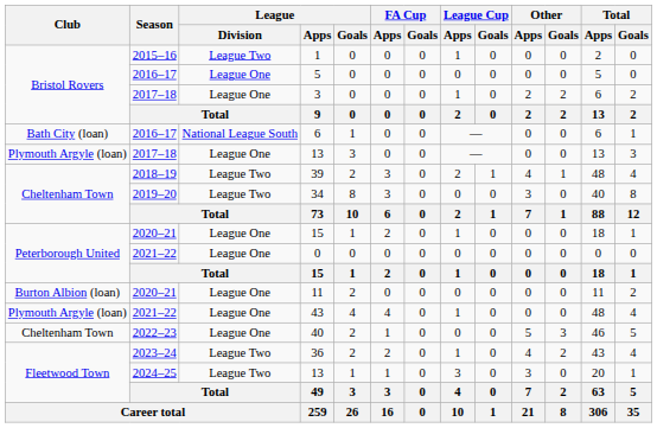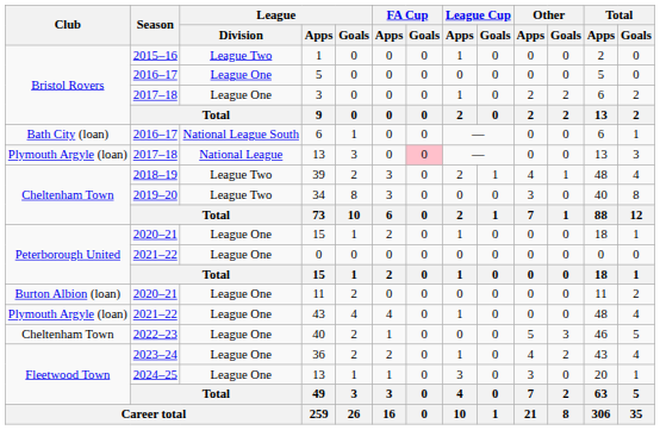 <table class="wikitable" style="text-align: center">
 <tr>
 <th rowspan="2">Club</th>
 <th rowspan="2">Season</th>
 <th colspan="3">League</th>
 <th colspan="2"><a href='#'>FA Cup</a></th>
 <th colspan="2"><a href='#'>League Cup</a></th>
 <th colspan="2">Other</th>
 <th colspan="2">Total</th>
 </tr>
 <tr>
 <th>Division</th>
 <th>Apps</th>
 <th>Goals</th>
 <th>Apps</th>
 <th>Goals</th>
 <th>Apps</th>
 <th>Goals</th>
 <th>Apps</th>
 <th>Goals</th>
 <th>Apps</th>
 <th>Goals</th>
 </tr>
 <tr>
 <td rowspan="4"><a href='#'>Bristol Rovers</a></td>
 <td><a href='#'>2015–16</a></td>
 <td><a href='#'>League Two</a></td>
 <td>1</td>
 <td>0</td>
 <td>0</td>
 <td>0</td>
 <td>1</td>
 <td>0</td>
 <td>0</td>
 <td>0</td>
 <td>2</td>
 <td>0</td>
 </tr>
 <tr>
 <td><a href='#'>2016–17</a></td>
 <td><a href='#'>League One</a></td>
 <td>5</td>
 <td>0</td>
 <td>0</td>
 <td>0</td>
 <td>0</td>
 <td>0</td>
 <td>0</td>
 <td>0</td>
 <td>5</td>
 <td>0</td>
 </tr>
 <tr>
 <td><a href='#'>2017–18</a></td>
 <td>League One</td>
 <td>3</td>
 <td>0</td>
 <td>0</td>
 <td>0</td>
 <td>1</td>
 <td>0</td>
 <td>2</td>
 <td>2</td>
 <td>6</td>
 <td>2</td>
 </tr>
 <tr>
 <th colspan="2">Total</th>
 <th>9</th>
 <th>0</th>
 <th>0</th>
 <th>0</th>
 <th>2</th>
 <th>0</th>
 <th>2</th>
 <th>2</th>
 <th>13</th>
 <th>2</th>
 </tr>
 <tr>
 <td><a href='#'>Bath City</a> (loan)</td>
 <td><a href='#'>2016–17</a></td>
 <td><a href='#'>National League South</a></td>
 <td>6</td>
 <td>1</td>
 <td>0</td>
 <td>0</td>
 <td colspan="2">—</td>
 <td>0</td>
 <td>0</td>
 <td>6</td>
 <td>1</td>
 </tr>
 <tr>
 <td><a href='#'>Plymouth Argyle</a> (loan)</td>
 <td><a href='#'>2017–18</a></td>
-<td>League One</td>
+<td><a href='#'>National League</a></td>
 <td>13</td>
 <td>3</td>
 <td>0</td>
-<td>0</td>
+<td style="background: pink;">0</td>
 <td colspan="2">—</td>
 <td>0</td>
 <td>0</td>
 <td>13</td>
 <td>3</td>
 </tr>
 <tr>
 <td rowspan="3"><a href='#'>Cheltenham Town</a></td>
 <td><a href='#'>2018–19</a></td>
 <td>League Two</td>
 <td>39</td>
 <td>2</td>
 <td>3</td>
 <td>0</td>
 <td>2</td>
 <td>1</td>
 <td>4</td>
 <td>1</td>
 <td>48</td>
 <td>4</td>
 </tr>
 <tr>
 <td><a href='#'>2019–20</a></td>
 <td>League Two</td>
 <td>34</td>
 <td>8</td>
 <td>3</td>
 <td>0</td>
 <td>0</td>
 <td>0</td>
 <td>3</td>
 <td>0</td>
 <td>40</td>
 <td>8</td>
 </tr>
 <tr>
 <th colspan="2">Total</th>
 <th>73</th>
 <th>10</th>
 <th>6</th>
 <th>0</th>
 <th>2</th>
 <th>1</th>
 <th>7</th>
 <th>1</th>
 <th>88</th>
 <th>12</th>
 </tr>
 <tr>
 <td rowspan="3"><a href='#'>Peterborough United</a></td>
 <td><a href='#'>2020–21</a></td>
 <td>League One</td>
 <td>15</td>
 <td>1</td>
 <td>2</td>
 <td>0</td>
 <td>1</td>
 <td>0</td>
 <td>0</td>
 <td>0</td>
 <td>18</td>
 <td>1</td>
 </tr>
 <tr>
 <td><a href='#'>2021–22</a></td>
 <td>League One</td>
 <td>0</td>
 <td>0</td>
 <td>0</td>
 <td>0</td>
 <td>0</td>
 <td>0</td>
 <td>0</td>
 <td>0</td>
 <td>0</td>
 <td>0</td>
 </tr>
 <tr>
 <th colspan="2">Total</th>
 <th>15</th>
 <th>1</th>
 <th>2</th>
 <th>0</th>
 <th>1</th>
 <th>0</th>
 <th>0</th>
 <th>0</th>
 <th>18</th>
 <th>1</th>
 </tr>
 <tr>
 <td><a href='#'>Burton Albion</a> (loan)</td>
 <td><a href='#'>2020–21</a></td>
 <td>League One</td>
 <td>11</td>
 <td>2</td>
 <td>0</td>
 <td>0</td>
 <td>0</td>
 <td>0</td>
 <td>0</td>
 <td>0</td>
 <td>11</td>
 <td>2</td>
 </tr>
 <tr>
 <td><a href='#'>Plymouth Argyle</a> (loan)</td>
 <td><a href='#'>2021–22</a></td>
 <td>League One</td>
 <td>43</td>
 <td>4</td>
 <td>4</td>
 <td>0</td>
 <td>1</td>
 <td>0</td>
 <td>0</td>
 <td>0</td>
 <td>48</td>
 <td>4</td>
 </tr>
 <tr>
 <td>Cheltenham Town</td>
 <td><a href='#'>2022–23</a></td>
 <td>League One</td>
 <td>40</td>
 <td>2</td>
 <td>1</td>
 <td>0</td>
 <td>0</td>
 <td>0</td>
 <td>5</td>
 <td>3</td>
 <td>46</td>
 <td>5</td>
 </tr>
 <tr>
 <td rowspan="3"><a href='#'>Fleetwood Town</a></td>
 <td><a href='#'>2023–24</a></td>
-<td>League Two</td>
+<td>League One</td>
 <td>36</td>
 <td>2</td>
 <td>2</td>
 <td>0</td>
 <td>1</td>
 <td>0</td>
 <td>4</td>
 <td>2</td>
 <td>43</td>
 <td>4</td>
 </tr>
 <tr>
 <td><a href='#'>2024–25</a></td>
-<td>League Two</td>
+<td>League One</td>
 <td>13</td>
 <td>1</td>
 <td>1</td>
 <td>0</td>
 <td>3</td>
 <td>0</td>
 <td>3</td>
 <td>0</td>
 <td>20</td>
 <td>1</td>
 </tr>
 <tr>
 <th colspan="2">Total</th>
 <th>49</th>
 <th>3</th>
 <th>3</th>
 <th>0</th>
 <th>4</th>
 <th>0</th>
 <th>7</th>
 <th>2</th>
 <th>63</th>
 <th>5</th>
 </tr>
 <tr>
 <th colspan="3">Career total</th>
 <th>259</th>
 <th>26</th>
 <th>16</th>
 <th>0</th>
 <th>10</th>
 <th>1</th>
 <th>21</th>
 <th>8</th>
 <th>306</th>
 <th>35</th>
 </tr>
 </table>
